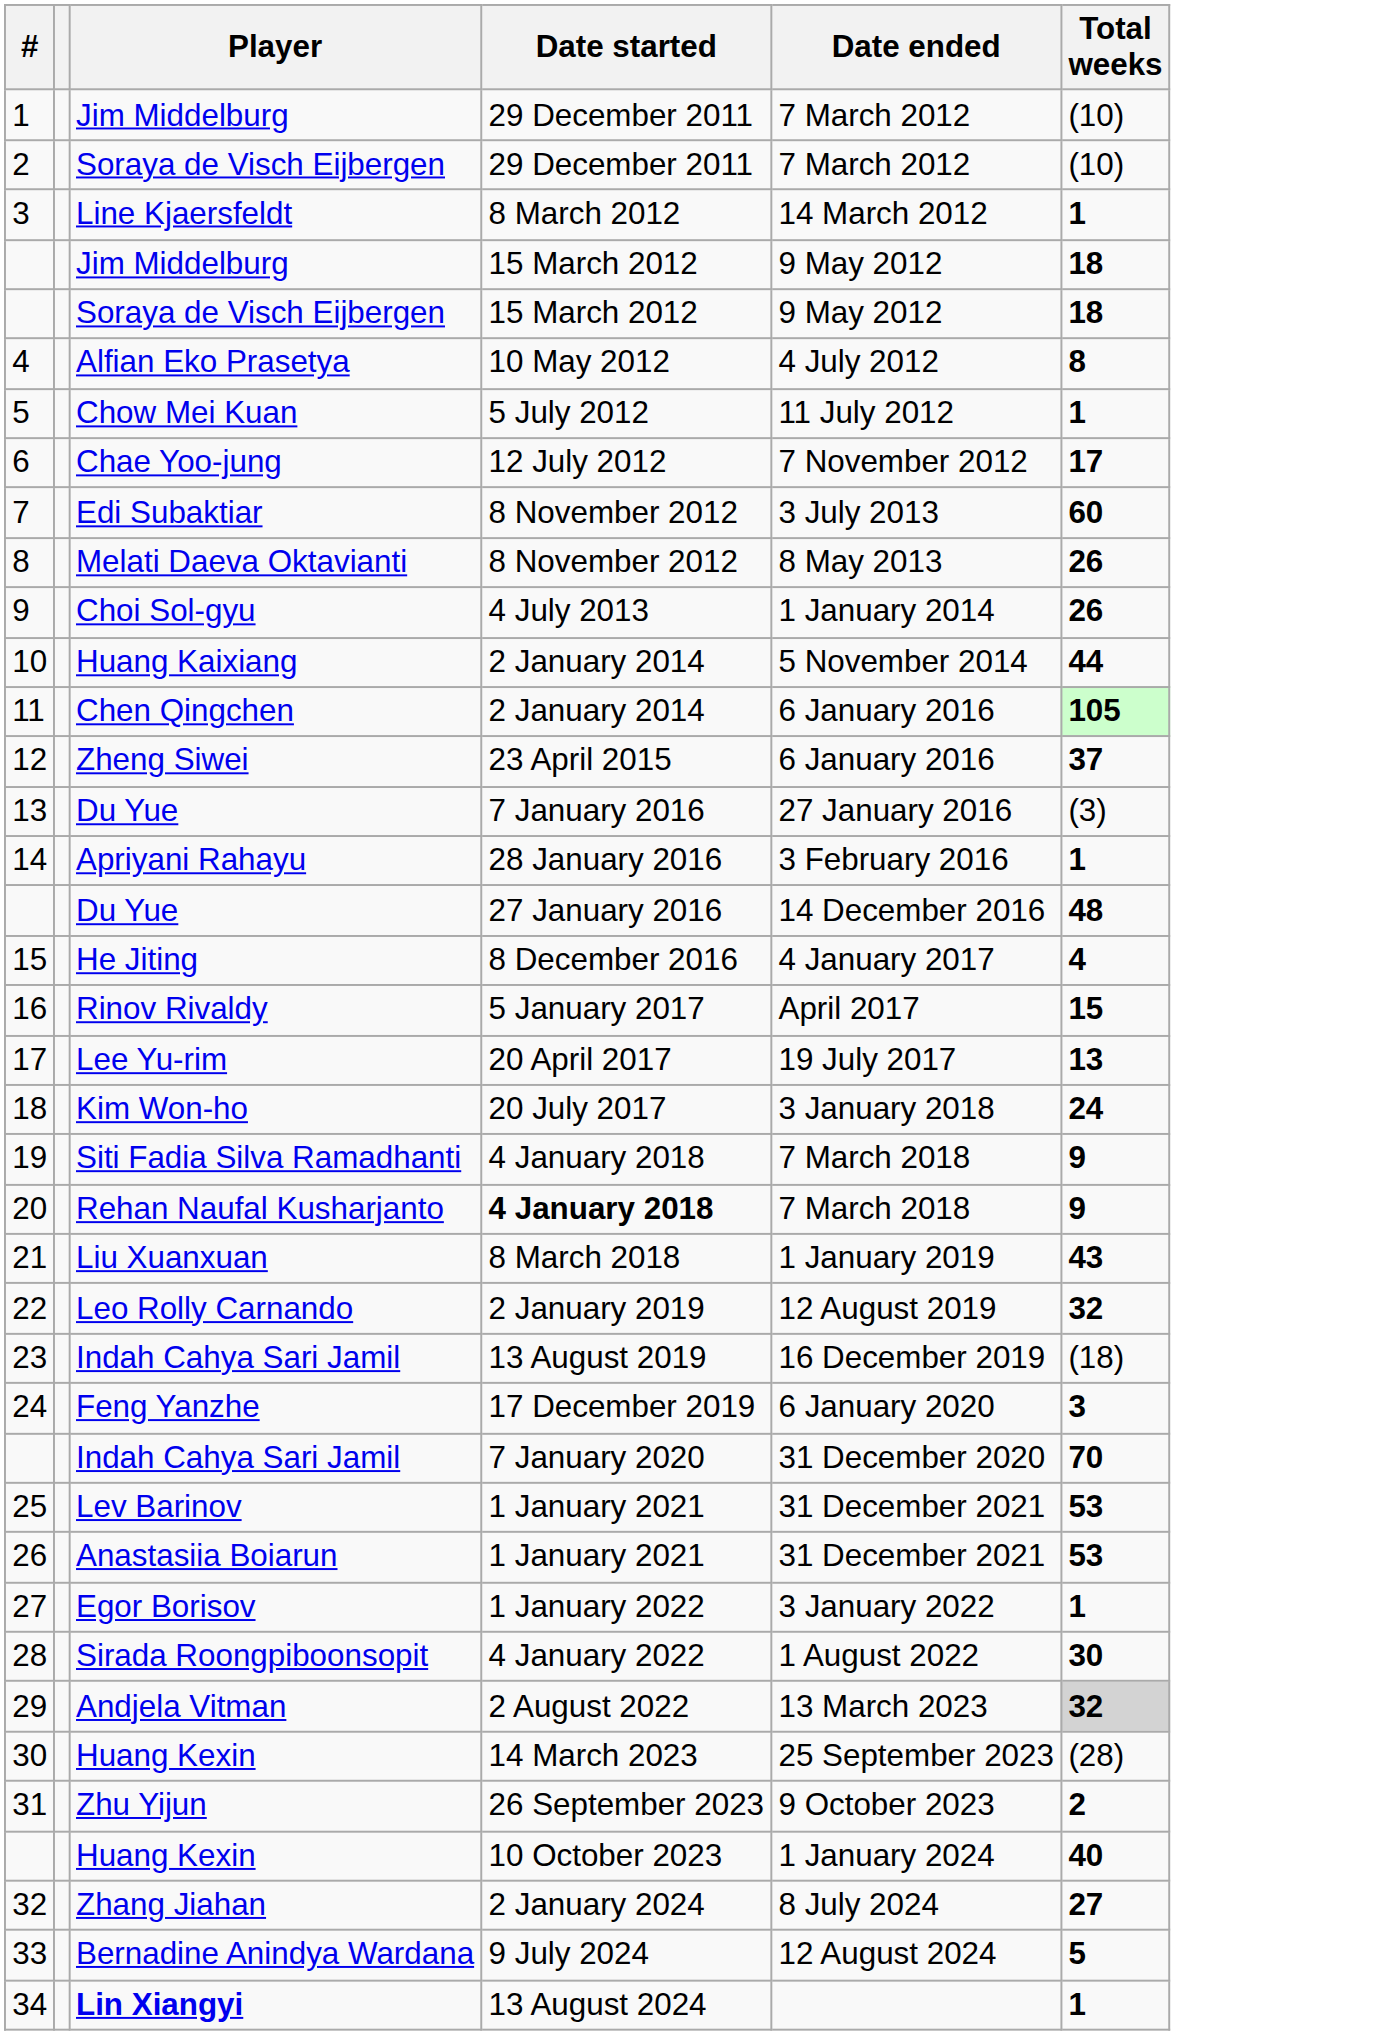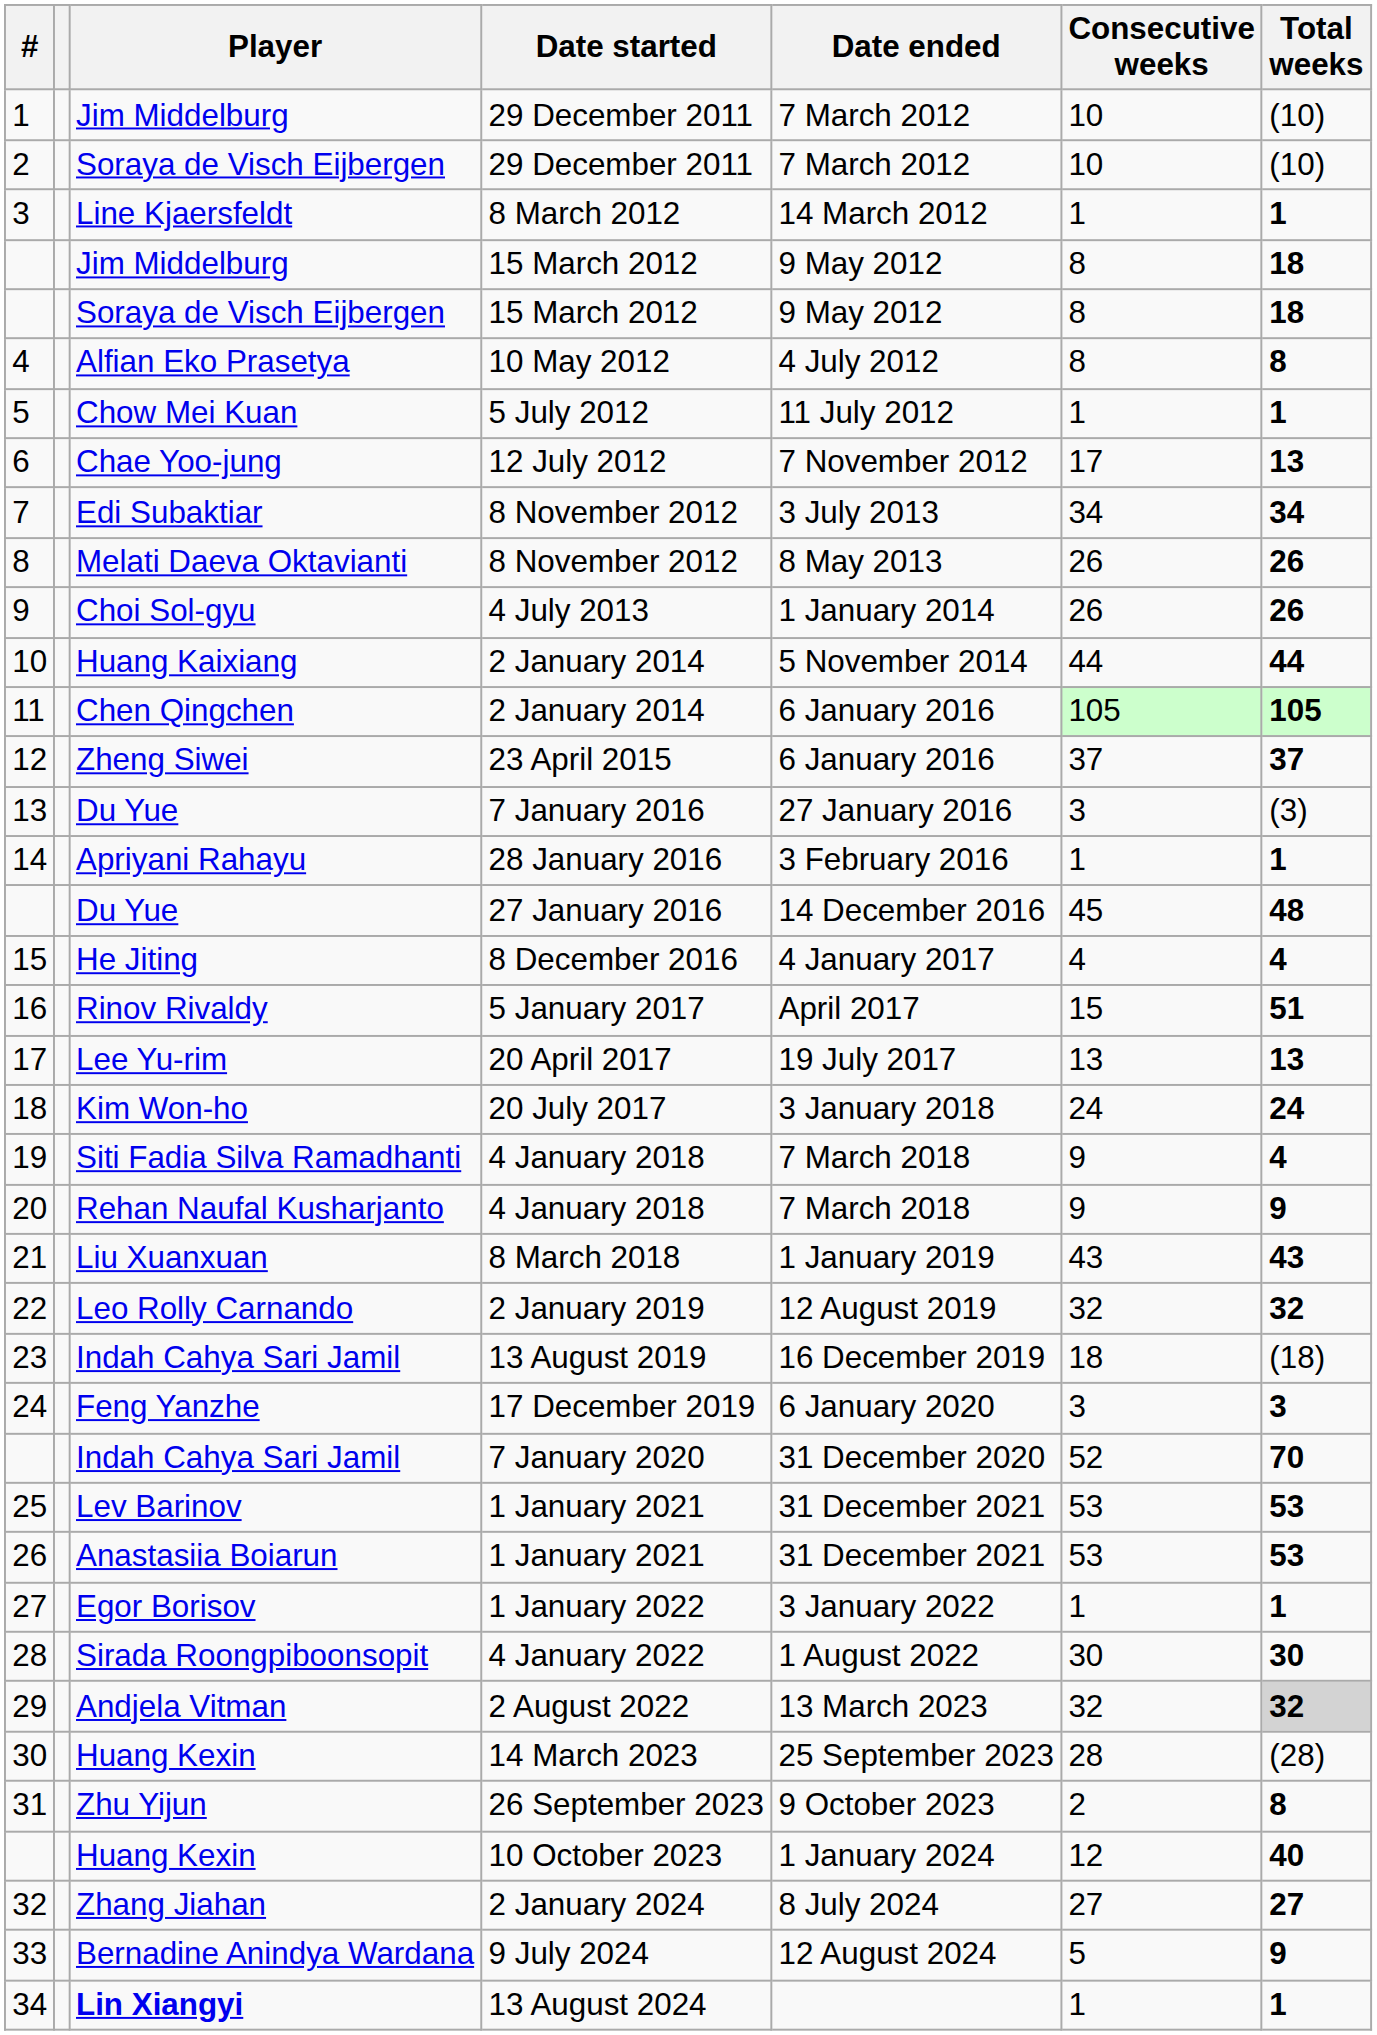 <table class="sortable wikitable">
 <tr>
 <th>#</th>
 <th></th>
 <th>Player</th>
 <th>Date started</th>
 <th>Date ended</th>
+<th>Consecutive<br>weeks</th>
 <th>Total<br>weeks</th>
 </tr>
 <tr>
 <td>1</td>
 <td></td>
 <td><a href='#'>Jim Middelburg</a></td>
 <td>29 December 2011</td>
 <td>7 March 2012</td>
+<td>10</td>
 <td>(10)</td>
 </tr>
 <tr>
 <td>2</td>
 <td></td>
 <td><a href='#'>Soraya de Visch Eijbergen</a></td>
 <td>29 December 2011</td>
 <td>7 March 2012</td>
+<td>10</td>
 <td>(10)</td>
 </tr>
 <tr>
 <td>3</td>
 <td></td>
 <td><a href='#'>Line Kjaersfeldt</a></td>
 <td>8 March 2012</td>
 <td>14 March 2012</td>
+<td>1</td>
 <td><strong>1</strong></td>
 </tr>
 <tr>
 <td></td>
 <td></td>
 <td><a href='#'>Jim Middelburg</a></td>
 <td>15 March 2012</td>
 <td>9 May 2012</td>
+<td>8</td>
 <td><strong>18</strong></td>
 </tr>
 <tr>
 <td></td>
 <td></td>
 <td><a href='#'>Soraya de Visch Eijbergen</a></td>
 <td>15 March 2012</td>
 <td>9 May 2012</td>
+<td>8</td>
 <td><strong>18</strong></td>
 </tr>
 <tr>
 <td>4</td>
 <td></td>
 <td><a href='#'>Alfian Eko Prasetya</a></td>
 <td>10 May 2012</td>
 <td>4 July 2012</td>
+<td>8</td>
 <td><strong>8</strong></td>
 </tr>
 <tr>
 <td>5</td>
 <td></td>
 <td><a href='#'>Chow Mei Kuan</a></td>
 <td>5 July 2012</td>
 <td>11 July 2012</td>
+<td>1</td>
 <td><strong>1</strong></td>
 </tr>
 <tr>
 <td>6</td>
 <td></td>
 <td><a href='#'>Chae Yoo-jung</a></td>
 <td>12 July 2012</td>
 <td>7 November 2012</td>
-<td><strong>17</strong></td>
+<td>17</td>
+<td><strong>13</strong></td>
 </tr>
 <tr>
 <td>7</td>
 <td></td>
 <td><a href='#'>Edi Subaktiar</a></td>
 <td>8 November 2012</td>
 <td>3 July 2013</td>
-<td><strong>60</strong></td>
+<td>34</td>
+<td><strong>34</strong></td>
 </tr>
 <tr>
 <td>8</td>
 <td></td>
 <td><a href='#'>Melati Daeva Oktavianti</a></td>
 <td>8 November 2012</td>
 <td>8 May 2013</td>
+<td>26</td>
 <td><strong>26</strong></td>
 </tr>
 <tr>
 <td>9</td>
 <td></td>
 <td><a href='#'>Choi Sol-gyu</a></td>
 <td>4 July 2013</td>
 <td>1 January 2014</td>
+<td>26</td>
 <td><strong>26</strong></td>
 </tr>
 <tr>
 <td>10</td>
 <td></td>
 <td><a href='#'>Huang Kaixiang</a></td>
 <td>2 January 2014</td>
 <td>5 November 2014</td>
+<td>44</td>
 <td><strong>44</strong></td>
 </tr>
 <tr>
 <td>11</td>
 <td></td>
 <td><a href='#'>Chen Qingchen</a></td>
 <td>2 January 2014</td>
 <td>6 January 2016</td>
+<td bgcolor="#ccffcc">105</td>
 <td bgcolor="#ccffcc"><strong>105</strong></td>
 </tr>
 <tr>
 <td>12</td>
 <td></td>
 <td><a href='#'>Zheng Siwei</a></td>
 <td>23 April 2015</td>
 <td>6 January 2016</td>
+<td>37</td>
 <td><strong>37</strong></td>
 </tr>
 <tr>
 <td>13</td>
 <td></td>
 <td><a href='#'>Du Yue</a></td>
 <td>7 January 2016</td>
 <td>27 January 2016</td>
+<td>3</td>
 <td>(3)</td>
 </tr>
 <tr>
 <td>14</td>
 <td></td>
 <td><a href='#'>Apriyani Rahayu</a></td>
 <td>28 January 2016</td>
 <td>3 February 2016</td>
+<td>1</td>
 <td><strong>1</strong></td>
 </tr>
 <tr>
 <td></td>
 <td></td>
 <td><a href='#'>Du Yue</a></td>
 <td>27 January 2016</td>
 <td>14 December 2016</td>
+<td>45</td>
 <td><strong>48</strong></td>
 </tr>
 <tr>
 <td>15</td>
 <td></td>
 <td><a href='#'>He Jiting</a></td>
 <td>8 December 2016</td>
 <td>4 January 2017</td>
+<td>4</td>
 <td><strong>4</strong></td>
 </tr>
 <tr>
 <td>16</td>
 <td></td>
 <td><a href='#'>Rinov Rivaldy</a></td>
 <td>5 January 2017</td>
 <td>April 2017</td>
-<td><strong>15</strong></td>
+<td>15</td>
+<td><strong>51</strong></td>
 </tr>
 <tr>
 <td>17</td>
 <td></td>
 <td><a href='#'>Lee Yu-rim</a></td>
 <td>20 April 2017</td>
 <td>19 July 2017</td>
+<td>13</td>
 <td><strong>13</strong></td>
 </tr>
 <tr>
 <td>18</td>
 <td></td>
 <td><a href='#'>Kim Won-ho</a></td>
 <td>20 July 2017</td>
 <td>3 January 2018</td>
+<td>24</td>
 <td><strong>24</strong></td>
 </tr>
 <tr>
 <td>19</td>
 <td></td>
 <td><a href='#'>Siti Fadia Silva Ramadhanti</a></td>
 <td>4 January 2018</td>
 <td>7 March 2018</td>
-<td><strong>9</strong></td>
+<td>9</td>
+<td><strong>4</strong></td>
 </tr>
 <tr>
 <td>20</td>
 <td></td>
 <td><a href='#'>Rehan Naufal Kusharjanto</a></td>
-<td><strong>4 January 2018</strong></td>
+<td>4 January 2018</td>
 <td>7 March 2018</td>
+<td>9</td>
 <td><strong>9</strong></td>
 </tr>
 <tr>
 <td>21</td>
 <td></td>
 <td><a href='#'>Liu Xuanxuan</a></td>
 <td>8 March 2018</td>
 <td>1 January 2019</td>
+<td>43</td>
 <td><strong>43</strong></td>
 </tr>
 <tr>
 <td>22</td>
 <td></td>
 <td><a href='#'>Leo Rolly Carnando</a></td>
 <td>2 January 2019</td>
 <td>12 August 2019</td>
+<td>32</td>
 <td><strong>32</strong></td>
 </tr>
 <tr>
 <td>23</td>
 <td></td>
 <td><a href='#'>Indah Cahya Sari Jamil</a></td>
 <td>13 August 2019</td>
 <td>16 December 2019</td>
+<td>18</td>
 <td>(18)</td>
 </tr>
 <tr>
 <td>24</td>
 <td></td>
 <td><a href='#'>Feng Yanzhe</a></td>
 <td>17 December 2019</td>
 <td>6 January 2020</td>
+<td>3</td>
 <td><strong>3</strong></td>
 </tr>
 <tr>
 <td></td>
 <td></td>
 <td><a href='#'>Indah Cahya Sari Jamil</a></td>
 <td>7 January 2020</td>
 <td>31 December 2020</td>
+<td>52</td>
 <td><strong>70</strong></td>
 </tr>
 <tr>
 <td>25</td>
 <td></td>
 <td><a href='#'>Lev Barinov</a></td>
 <td>1 January 2021</td>
 <td>31 December 2021</td>
+<td>53</td>
 <td><strong>53</strong></td>
 </tr>
 <tr>
 <td>26</td>
 <td></td>
 <td><a href='#'>Anastasiia Boiarun</a></td>
 <td>1 January 2021</td>
 <td>31 December 2021</td>
+<td>53</td>
 <td><strong>53</strong></td>
 </tr>
 <tr>
 <td>27</td>
 <td></td>
 <td><a href='#'>Egor Borisov</a></td>
 <td>1 January 2022</td>
 <td>3 January 2022</td>
+<td>1</td>
 <td><strong>1</strong></td>
 </tr>
 <tr>
 <td>28</td>
 <td></td>
 <td><a href='#'>Sirada Roongpiboonsopit</a></td>
 <td>4 January 2022</td>
 <td>1 August 2022</td>
+<td>30</td>
 <td><strong>30</strong></td>
 </tr>
 <tr>
 <td>29</td>
 <td></td>
 <td><a href='#'>Andjela Vitman</a></td>
 <td>2 August 2022</td>
 <td>13 March 2023</td>
+<td>32</td>
 <td style="background: lightgrey;"><strong>32</strong></td>
 </tr>
 <tr>
 <td>30</td>
 <td></td>
 <td><a href='#'>Huang Kexin</a></td>
 <td>14 March 2023</td>
 <td>25 September 2023</td>
+<td>28</td>
 <td>(28)</td>
 </tr>
 <tr>
 <td>31</td>
 <td></td>
 <td><a href='#'>Zhu Yijun</a></td>
 <td>26 September 2023</td>
 <td>9 October 2023</td>
-<td><strong>2</strong></td>
+<td>2</td>
+<td><strong>8</strong></td>
 </tr>
 <tr>
 <td></td>
 <td></td>
 <td><a href='#'>Huang Kexin</a></td>
 <td>10 October 2023</td>
 <td>1 January 2024</td>
+<td>12</td>
 <td><strong>40</strong></td>
 </tr>
 <tr>
 <td>32</td>
 <td></td>
 <td><a href='#'>Zhang Jiahan</a></td>
 <td>2 January 2024</td>
 <td>8 July 2024</td>
+<td>27</td>
 <td><strong>27</strong></td>
 </tr>
 <tr>
 <td>33</td>
 <td></td>
 <td><a href='#'>Bernadine Anindya Wardana</a></td>
 <td>9 July 2024</td>
 <td>12 August 2024</td>
-<td><strong>5</strong></td>
+<td>5</td>
+<td><strong>9</strong></td>
 </tr>
 <tr>
 <td>34</td>
 <td></td>
 <td><strong><a href='#'>Lin Xiangyi</a></strong></td>
 <td>13 August 2024</td>
 <td></td>
+<td>1</td>
 <td><strong>1</strong></td>
 </tr>
 </table>
